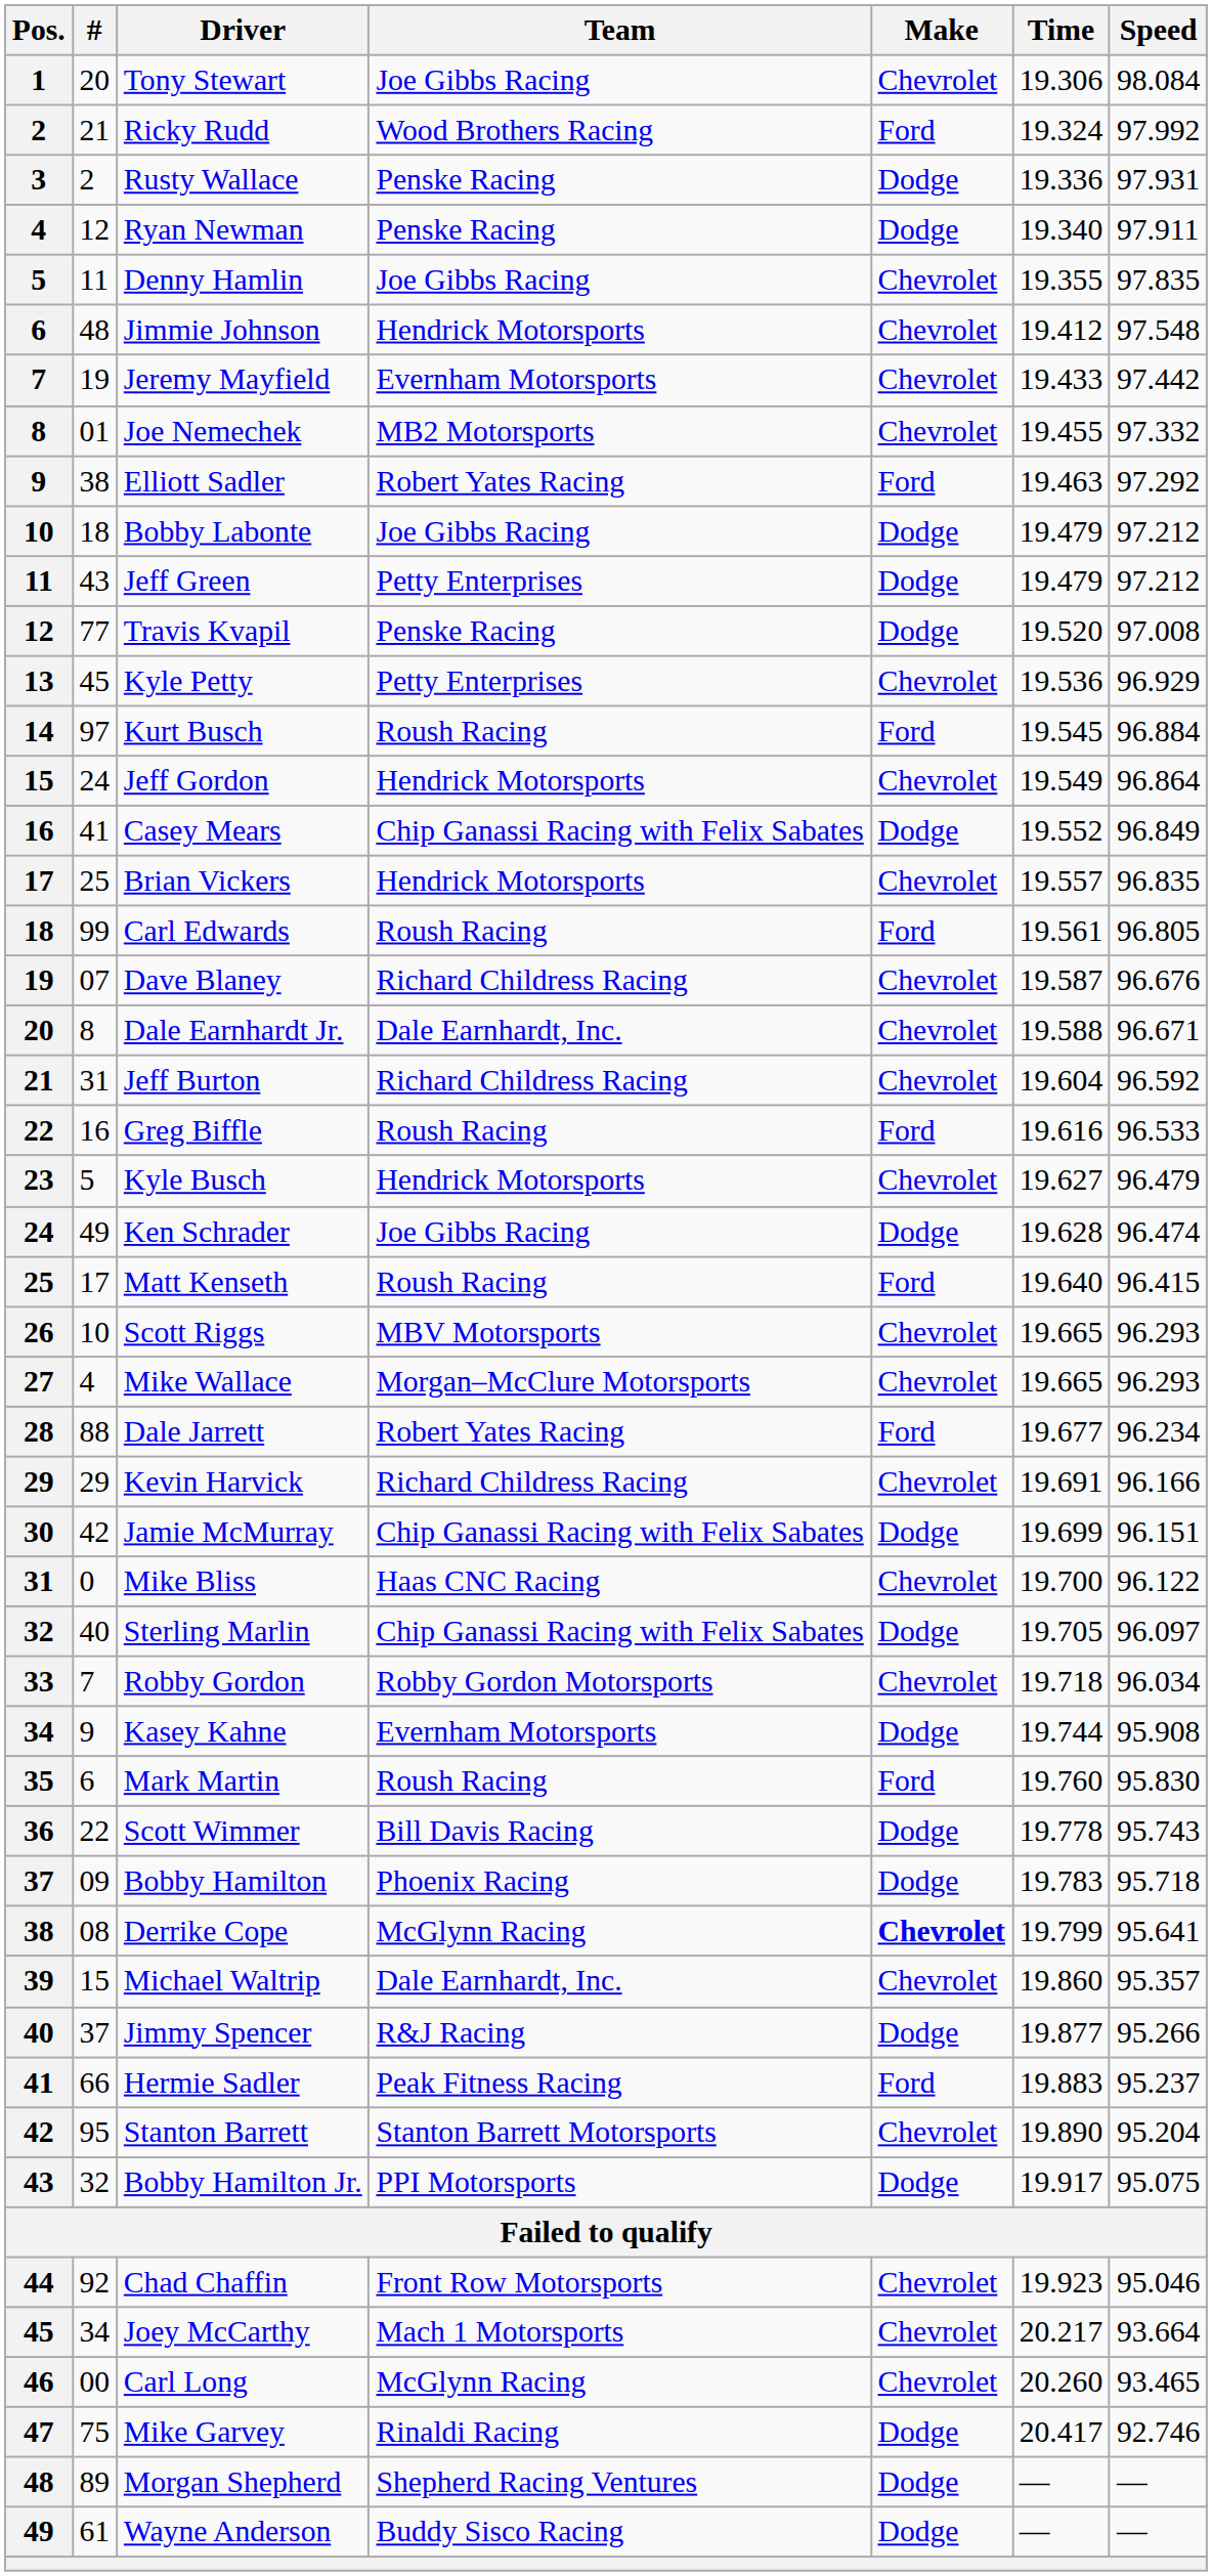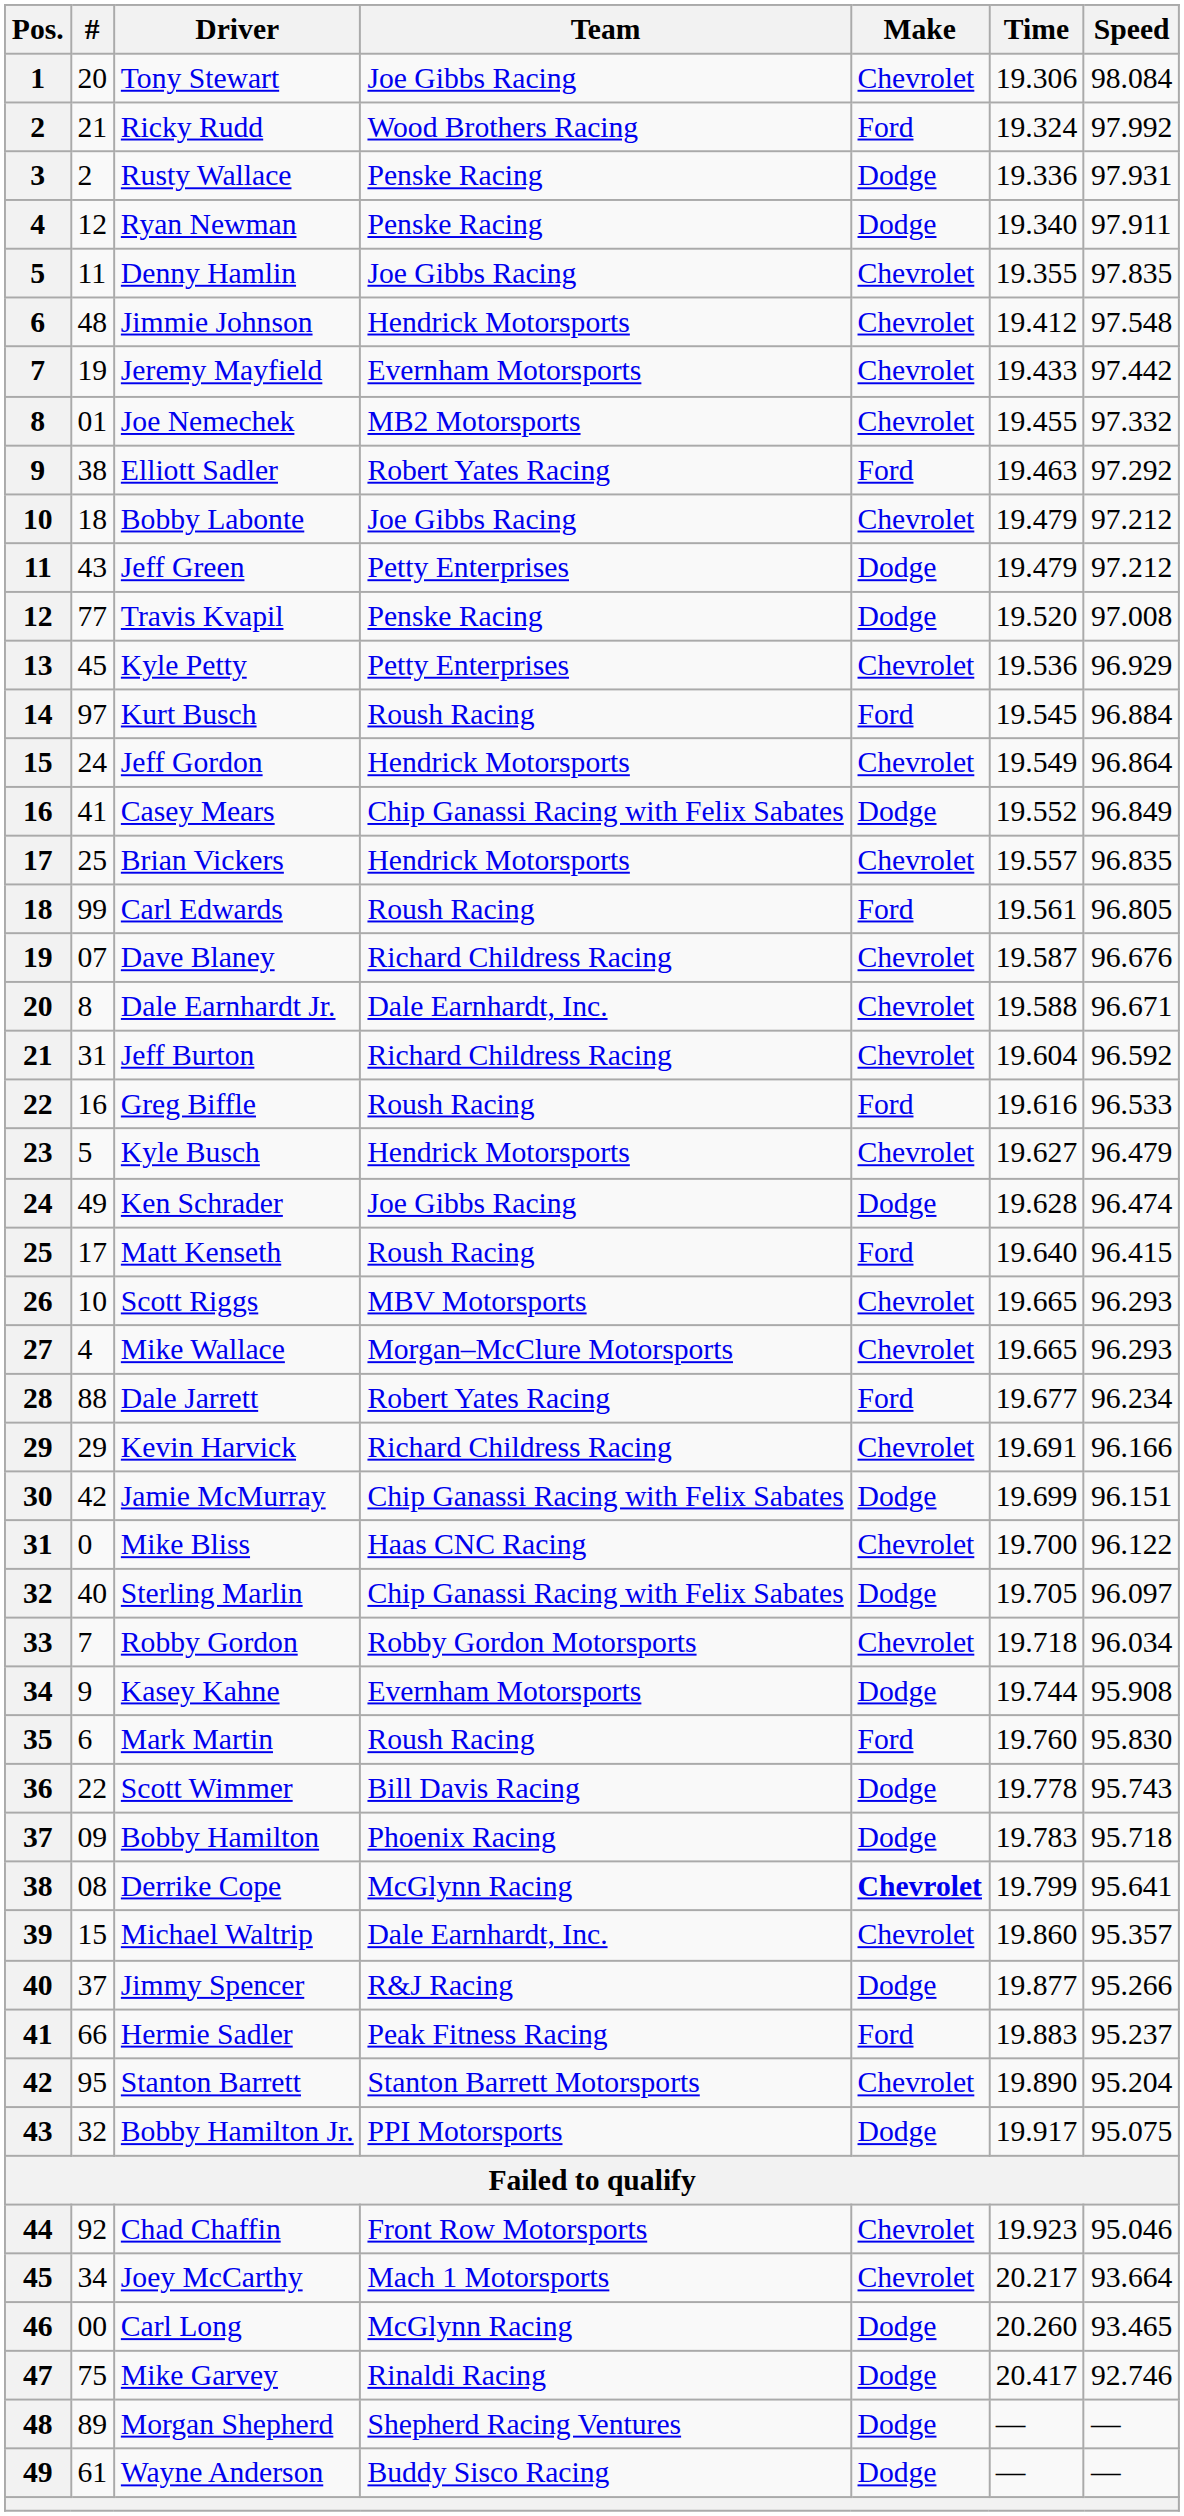 <table class="wikitable" style="font-size:95%">
 <tr>
 <th>Pos.</th>
 <th>#</th>
 <th>Driver</th>
 <th>Team</th>
 <th>Make</th>
 <th>Time</th>
 <th>Speed</th>
 </tr>
 <tr>
 <th>1</th>
 <td>20</td>
 <td><a href='#'>Tony Stewart</a></td>
 <td><a href='#'>Joe Gibbs Racing</a></td>
 <td><a href='#'>Chevrolet</a></td>
 <td>19.306</td>
 <td>98.084</td>
 </tr>
 <tr>
 <th>2</th>
 <td>21</td>
 <td><a href='#'>Ricky Rudd</a></td>
 <td><a href='#'>Wood Brothers Racing</a></td>
 <td><a href='#'>Ford</a></td>
 <td>19.324</td>
 <td>97.992</td>
 </tr>
 <tr>
 <th>3</th>
 <td>2</td>
 <td><a href='#'>Rusty Wallace</a></td>
 <td><a href='#'>Penske Racing</a></td>
 <td><a href='#'>Dodge</a></td>
 <td>19.336</td>
 <td>97.931</td>
 </tr>
 <tr>
 <th>4</th>
 <td>12</td>
 <td><a href='#'>Ryan Newman</a></td>
 <td><a href='#'>Penske Racing</a></td>
 <td><a href='#'>Dodge</a></td>
 <td>19.340</td>
 <td>97.911</td>
 </tr>
 <tr>
 <th>5</th>
 <td>11</td>
 <td><a href='#'>Denny Hamlin</a></td>
 <td><a href='#'>Joe Gibbs Racing</a></td>
 <td><a href='#'>Chevrolet</a></td>
 <td>19.355</td>
 <td>97.835</td>
 </tr>
 <tr>
 <th>6</th>
 <td>48</td>
 <td><a href='#'>Jimmie Johnson</a></td>
 <td><a href='#'>Hendrick Motorsports</a></td>
 <td><a href='#'>Chevrolet</a></td>
 <td>19.412</td>
 <td>97.548</td>
 </tr>
 <tr>
 <th>7</th>
 <td>19</td>
 <td><a href='#'>Jeremy Mayfield</a></td>
 <td><a href='#'>Evernham Motorsports</a></td>
 <td><a href='#'>Chevrolet</a></td>
 <td>19.433</td>
 <td>97.442</td>
 </tr>
 <tr>
 <th>8</th>
 <td>01</td>
 <td><a href='#'>Joe Nemechek</a></td>
 <td><a href='#'>MB2 Motorsports</a></td>
 <td><a href='#'>Chevrolet</a></td>
 <td>19.455</td>
 <td>97.332</td>
 </tr>
 <tr>
 <th>9</th>
 <td>38</td>
 <td><a href='#'>Elliott Sadler</a></td>
 <td><a href='#'>Robert Yates Racing</a></td>
 <td><a href='#'>Ford</a></td>
 <td>19.463</td>
 <td>97.292</td>
 </tr>
 <tr>
 <th>10</th>
 <td>18</td>
 <td><a href='#'>Bobby Labonte</a></td>
 <td><a href='#'>Joe Gibbs Racing</a></td>
-<td><a href='#'>Dodge</a></td>
+<td><a href='#'>Chevrolet</a></td>
 <td>19.479</td>
 <td>97.212</td>
 </tr>
 <tr>
 <th>11</th>
 <td>43</td>
 <td><a href='#'>Jeff Green</a></td>
 <td><a href='#'>Petty Enterprises</a></td>
 <td><a href='#'>Dodge</a></td>
 <td>19.479</td>
 <td>97.212</td>
 </tr>
 <tr>
 <th>12</th>
 <td>77</td>
 <td><a href='#'>Travis Kvapil</a></td>
 <td><a href='#'>Penske Racing</a></td>
 <td><a href='#'>Dodge</a></td>
 <td>19.520</td>
 <td>97.008</td>
 </tr>
 <tr>
 <th>13</th>
 <td>45</td>
 <td><a href='#'>Kyle Petty</a></td>
 <td><a href='#'>Petty Enterprises</a></td>
 <td><a href='#'>Chevrolet</a></td>
 <td>19.536</td>
 <td>96.929</td>
 </tr>
 <tr>
 <th>14</th>
 <td>97</td>
 <td><a href='#'>Kurt Busch</a></td>
 <td><a href='#'>Roush Racing</a></td>
 <td><a href='#'>Ford</a></td>
 <td>19.545</td>
 <td>96.884</td>
 </tr>
 <tr>
 <th>15</th>
 <td>24</td>
 <td><a href='#'>Jeff Gordon</a></td>
 <td><a href='#'>Hendrick Motorsports</a></td>
 <td><a href='#'>Chevrolet</a></td>
 <td>19.549</td>
 <td>96.864</td>
 </tr>
 <tr>
 <th>16</th>
 <td>41</td>
 <td><a href='#'>Casey Mears</a></td>
 <td><a href='#'>Chip Ganassi Racing with Felix Sabates</a></td>
 <td><a href='#'>Dodge</a></td>
 <td>19.552</td>
 <td>96.849</td>
 </tr>
 <tr>
 <th>17</th>
 <td>25</td>
 <td><a href='#'>Brian Vickers</a></td>
 <td><a href='#'>Hendrick Motorsports</a></td>
 <td><a href='#'>Chevrolet</a></td>
 <td>19.557</td>
 <td>96.835</td>
 </tr>
 <tr>
 <th>18</th>
 <td>99</td>
 <td><a href='#'>Carl Edwards</a></td>
 <td><a href='#'>Roush Racing</a></td>
 <td><a href='#'>Ford</a></td>
 <td>19.561</td>
 <td>96.805</td>
 </tr>
 <tr>
 <th>19</th>
 <td>07</td>
 <td><a href='#'>Dave Blaney</a></td>
 <td><a href='#'>Richard Childress Racing</a></td>
 <td><a href='#'>Chevrolet</a></td>
 <td>19.587</td>
 <td>96.676</td>
 </tr>
 <tr>
 <th>20</th>
 <td>8</td>
 <td><a href='#'>Dale Earnhardt Jr.</a></td>
 <td><a href='#'>Dale Earnhardt, Inc.</a></td>
 <td><a href='#'>Chevrolet</a></td>
 <td>19.588</td>
 <td>96.671</td>
 </tr>
 <tr>
 <th>21</th>
 <td>31</td>
 <td><a href='#'>Jeff Burton</a></td>
 <td><a href='#'>Richard Childress Racing</a></td>
 <td><a href='#'>Chevrolet</a></td>
 <td>19.604</td>
 <td>96.592</td>
 </tr>
 <tr>
 <th>22</th>
 <td>16</td>
 <td><a href='#'>Greg Biffle</a></td>
 <td><a href='#'>Roush Racing</a></td>
 <td><a href='#'>Ford</a></td>
 <td>19.616</td>
 <td>96.533</td>
 </tr>
 <tr>
 <th>23</th>
 <td>5</td>
 <td><a href='#'>Kyle Busch</a></td>
 <td><a href='#'>Hendrick Motorsports</a></td>
 <td><a href='#'>Chevrolet</a></td>
 <td>19.627</td>
 <td>96.479</td>
 </tr>
 <tr>
 <th>24</th>
 <td>49</td>
 <td><a href='#'>Ken Schrader</a></td>
 <td><a href='#'>Joe Gibbs Racing</a></td>
 <td><a href='#'>Dodge</a></td>
 <td>19.628</td>
 <td>96.474</td>
 </tr>
 <tr>
 <th>25</th>
 <td>17</td>
 <td><a href='#'>Matt Kenseth</a></td>
 <td><a href='#'>Roush Racing</a></td>
 <td><a href='#'>Ford</a></td>
 <td>19.640</td>
 <td>96.415</td>
 </tr>
 <tr>
 <th>26</th>
 <td>10</td>
 <td><a href='#'>Scott Riggs</a></td>
 <td><a href='#'>MBV Motorsports</a></td>
 <td><a href='#'>Chevrolet</a></td>
 <td>19.665</td>
 <td>96.293</td>
 </tr>
 <tr>
 <th>27</th>
 <td>4</td>
 <td><a href='#'>Mike Wallace</a></td>
 <td><a href='#'>Morgan–McClure Motorsports</a></td>
 <td><a href='#'>Chevrolet</a></td>
 <td>19.665</td>
 <td>96.293</td>
 </tr>
 <tr>
 <th>28</th>
 <td>88</td>
 <td><a href='#'>Dale Jarrett</a></td>
 <td><a href='#'>Robert Yates Racing</a></td>
 <td><a href='#'>Ford</a></td>
 <td>19.677</td>
 <td>96.234</td>
 </tr>
 <tr>
 <th>29</th>
 <td>29</td>
 <td><a href='#'>Kevin Harvick</a></td>
 <td><a href='#'>Richard Childress Racing</a></td>
 <td><a href='#'>Chevrolet</a></td>
 <td>19.691</td>
 <td>96.166</td>
 </tr>
 <tr>
 <th>30</th>
 <td>42</td>
 <td><a href='#'>Jamie McMurray</a></td>
 <td><a href='#'>Chip Ganassi Racing with Felix Sabates</a></td>
 <td><a href='#'>Dodge</a></td>
 <td>19.699</td>
 <td>96.151</td>
 </tr>
 <tr>
 <th>31</th>
 <td>0</td>
 <td><a href='#'>Mike Bliss</a></td>
 <td><a href='#'>Haas CNC Racing</a></td>
 <td><a href='#'>Chevrolet</a></td>
 <td>19.700</td>
 <td>96.122</td>
 </tr>
 <tr>
 <th>32</th>
 <td>40</td>
 <td><a href='#'>Sterling Marlin</a></td>
 <td><a href='#'>Chip Ganassi Racing with Felix Sabates</a></td>
 <td><a href='#'>Dodge</a></td>
 <td>19.705</td>
 <td>96.097</td>
 </tr>
 <tr>
 <th>33</th>
 <td>7</td>
 <td><a href='#'>Robby Gordon</a></td>
 <td><a href='#'>Robby Gordon Motorsports</a></td>
 <td><a href='#'>Chevrolet</a></td>
 <td>19.718</td>
 <td>96.034</td>
 </tr>
 <tr>
 <th>34</th>
 <td>9</td>
 <td><a href='#'>Kasey Kahne</a></td>
 <td><a href='#'>Evernham Motorsports</a></td>
 <td><a href='#'>Dodge</a></td>
 <td>19.744</td>
 <td>95.908</td>
 </tr>
 <tr>
 <th>35</th>
 <td>6</td>
 <td><a href='#'>Mark Martin</a></td>
 <td><a href='#'>Roush Racing</a></td>
 <td><a href='#'>Ford</a></td>
 <td>19.760</td>
 <td>95.830</td>
 </tr>
 <tr>
 <th>36</th>
 <td>22</td>
 <td><a href='#'>Scott Wimmer</a></td>
 <td><a href='#'>Bill Davis Racing</a></td>
 <td><a href='#'>Dodge</a></td>
 <td>19.778</td>
 <td>95.743</td>
 </tr>
 <tr>
 <th>37</th>
 <td>09</td>
 <td><a href='#'>Bobby Hamilton</a></td>
 <td><a href='#'>Phoenix Racing</a></td>
 <td><a href='#'>Dodge</a></td>
 <td>19.783</td>
 <td>95.718</td>
 </tr>
 <tr>
 <th>38</th>
 <td>08</td>
 <td><a href='#'>Derrike Cope</a></td>
 <td><a href='#'>McGlynn Racing</a></td>
 <td><strong><a href='#'>Chevrolet</a></strong></td>
 <td>19.799</td>
 <td>95.641</td>
 </tr>
 <tr>
 <th>39</th>
 <td>15</td>
 <td><a href='#'>Michael Waltrip</a></td>
 <td><a href='#'>Dale Earnhardt, Inc.</a></td>
 <td><a href='#'>Chevrolet</a></td>
 <td>19.860</td>
 <td>95.357</td>
 </tr>
 <tr>
 <th>40</th>
 <td>37</td>
 <td><a href='#'>Jimmy Spencer</a></td>
 <td><a href='#'>R&J Racing</a></td>
 <td><a href='#'>Dodge</a></td>
 <td>19.877</td>
 <td>95.266</td>
 </tr>
 <tr>
 <th>41</th>
 <td>66</td>
 <td><a href='#'>Hermie Sadler</a></td>
 <td><a href='#'>Peak Fitness Racing</a></td>
 <td><a href='#'>Ford</a></td>
 <td>19.883</td>
 <td>95.237</td>
 </tr>
 <tr>
 <th>42</th>
 <td>95</td>
 <td><a href='#'>Stanton Barrett</a></td>
 <td><a href='#'>Stanton Barrett Motorsports</a></td>
 <td><a href='#'>Chevrolet</a></td>
 <td>19.890</td>
 <td>95.204</td>
 </tr>
 <tr>
 <th>43</th>
 <td>32</td>
 <td><a href='#'>Bobby Hamilton Jr.</a></td>
 <td><a href='#'>PPI Motorsports</a></td>
 <td><a href='#'>Dodge</a></td>
 <td>19.917</td>
 <td>95.075</td>
 </tr>
 <tr>
 <th colspan="7">Failed to qualify</th>
 </tr>
 <tr>
 <th>44</th>
 <td>92</td>
 <td><a href='#'>Chad Chaffin</a></td>
 <td><a href='#'>Front Row Motorsports</a></td>
 <td><a href='#'>Chevrolet</a></td>
 <td>19.923</td>
 <td>95.046</td>
 </tr>
 <tr>
 <th>45</th>
 <td>34</td>
 <td><a href='#'>Joey McCarthy</a></td>
 <td><a href='#'>Mach 1 Motorsports</a></td>
 <td><a href='#'>Chevrolet</a></td>
 <td>20.217</td>
 <td>93.664</td>
 </tr>
 <tr>
 <th>46</th>
 <td>00</td>
 <td><a href='#'>Carl Long</a></td>
 <td><a href='#'>McGlynn Racing</a></td>
-<td><a href='#'>Chevrolet</a></td>
+<td><a href='#'>Dodge</a></td>
 <td>20.260</td>
 <td>93.465</td>
 </tr>
 <tr>
 <th>47</th>
 <td>75</td>
 <td><a href='#'>Mike Garvey</a></td>
 <td><a href='#'>Rinaldi Racing</a></td>
 <td><a href='#'>Dodge</a></td>
 <td>20.417</td>
 <td>92.746</td>
 </tr>
 <tr>
 <th>48</th>
 <td>89</td>
 <td><a href='#'>Morgan Shepherd</a></td>
 <td><a href='#'>Shepherd Racing Ventures</a></td>
 <td><a href='#'>Dodge</a></td>
 <td>—</td>
 <td>—</td>
 </tr>
 <tr>
 <th>49</th>
 <td>61</td>
 <td><a href='#'>Wayne Anderson</a></td>
 <td><a href='#'>Buddy Sisco Racing</a></td>
 <td><a href='#'>Dodge</a></td>
 <td>—</td>
 <td>—</td>
 </tr>
 <tr>
 <th colspan="7"></th>
 </tr>
 </table>
